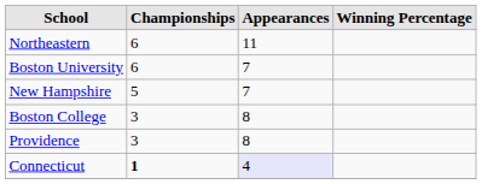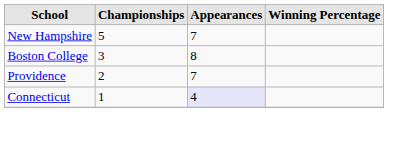 <table class="wikitable">
 <tr>
 <th style="background:#e5e5e5;">School</th>
 <th style="background:#e5e5e5;">Championships</th>
 <th style="background:#e5e5e5;">Appearances</th>
 <th style="background:#e5e5e5;">Winning Percentage</th>
-</tr>
-<tr>
-<td><a href='#'>Northeastern</a></td>
-<td>6</td>
-<td>11</td>
-<td></td>
-</tr>
-<tr>
-<td><a href='#'>Boston University</a></td>
-<td>6</td>
-<td>7</td>
-<td></td>
 </tr>
 <tr>
 <td><a href='#'>New Hampshire</a></td>
 <td>5</td>
 <td>7</td>
 <td></td>
 </tr>
 <tr>
 <td><a href='#'>Boston College</a></td>
 <td>3</td>
 <td>8</td>
 <td></td>
 </tr>
 <tr>
 <td><a href='#'>Providence</a></td>
-<td>3</td>
-<td>8</td>
+<td>2</td>
+<td>7</td>
 <td></td>
 </tr>
 <tr>
 <td><a href='#'>Connecticut</a></td>
-<td><strong>1</strong></td>
+<td>1</td>
 <td style="background: lavender;">4</td>
 <td></td>
 </tr>
 <tr>
 </tr>
 </table>
